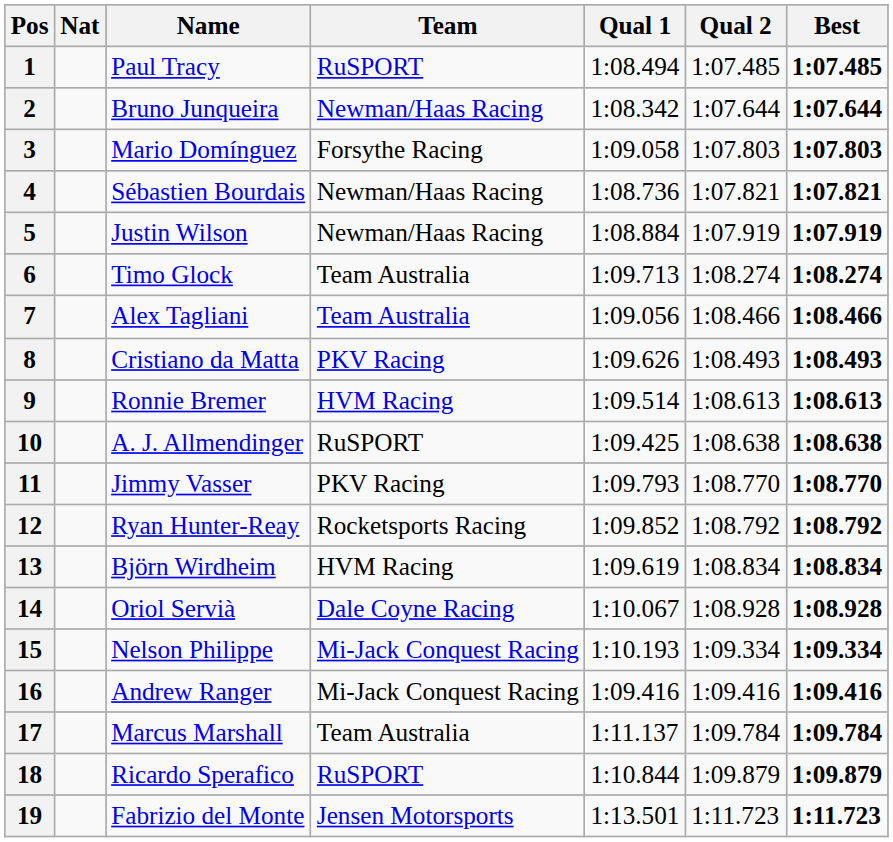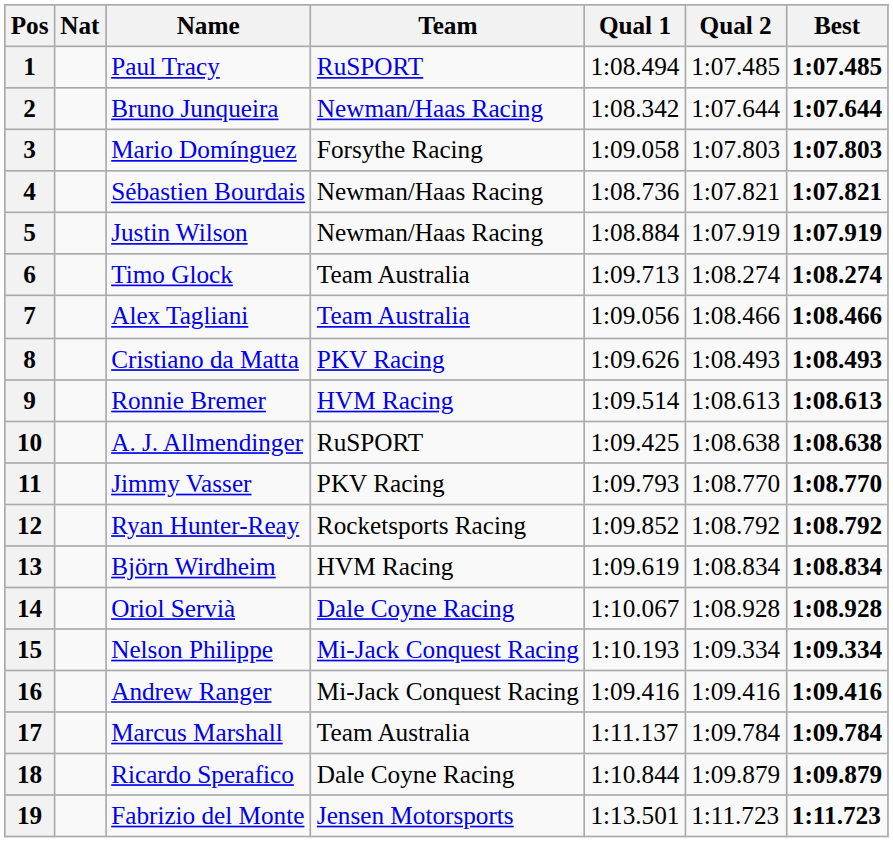 <table class="wikitable" style="font-size: 95%;">
 <tr>
 <th>Pos</th>
 <th>Nat</th>
 <th>Name</th>
 <th>Team</th>
 <th>Qual 1</th>
 <th>Qual 2</th>
 <th>Best</th>
 </tr>
 <tr>
 <th>1</th>
 <td></td>
 <td><a href='#'>Paul Tracy</a></td>
 <td><a href='#'>RuSPORT</a></td>
 <td>1:08.494</td>
 <td>1:07.485</td>
 <td><strong>1:07.485</strong></td>
 </tr>
 <tr>
 <th>2</th>
 <td></td>
 <td><a href='#'>Bruno Junqueira</a></td>
 <td><a href='#'>Newman/Haas Racing</a></td>
 <td>1:08.342</td>
 <td>1:07.644</td>
 <td><strong>1:07.644</strong></td>
 </tr>
 <tr>
 <th>3</th>
 <td></td>
 <td><a href='#'>Mario Domínguez</a></td>
 <td>Forsythe Racing</td>
 <td>1:09.058</td>
 <td>1:07.803</td>
 <td><strong>1:07.803</strong></td>
 </tr>
 <tr>
 <th>4</th>
 <td></td>
 <td><a href='#'>Sébastien Bourdais</a></td>
 <td>Newman/Haas Racing</td>
 <td>1:08.736</td>
 <td>1:07.821</td>
 <td><strong>1:07.821</strong></td>
 </tr>
 <tr>
 <th>5</th>
 <td></td>
 <td><a href='#'>Justin Wilson</a></td>
 <td>Newman/Haas Racing</td>
 <td>1:08.884</td>
 <td>1:07.919</td>
 <td><strong>1:07.919</strong></td>
 </tr>
 <tr>
 <th>6</th>
 <td></td>
 <td><a href='#'>Timo Glock</a></td>
 <td>Team Australia</td>
 <td>1:09.713</td>
 <td>1:08.274</td>
 <td><strong>1:08.274</strong></td>
 </tr>
 <tr>
 <th>7</th>
 <td></td>
 <td><a href='#'>Alex Tagliani</a></td>
 <td><a href='#'>Team Australia</a></td>
 <td>1:09.056</td>
 <td>1:08.466</td>
 <td><strong>1:08.466</strong></td>
 </tr>
 <tr>
 <th>8</th>
 <td></td>
 <td><a href='#'>Cristiano da Matta</a></td>
 <td><a href='#'>PKV Racing</a></td>
 <td>1:09.626</td>
 <td>1:08.493</td>
 <td><strong>1:08.493</strong></td>
 </tr>
 <tr>
 <th>9</th>
 <td></td>
 <td><a href='#'>Ronnie Bremer</a></td>
 <td><a href='#'>HVM Racing</a></td>
 <td>1:09.514</td>
 <td>1:08.613</td>
 <td><strong>1:08.613</strong></td>
 </tr>
 <tr>
 <th>10</th>
 <td></td>
 <td><a href='#'>A. J. Allmendinger</a></td>
 <td>RuSPORT</td>
 <td>1:09.425</td>
 <td>1:08.638</td>
 <td><strong>1:08.638</strong></td>
 </tr>
 <tr>
 <th>11</th>
 <td></td>
 <td><a href='#'>Jimmy Vasser</a></td>
 <td>PKV Racing</td>
 <td>1:09.793</td>
 <td>1:08.770</td>
 <td><strong>1:08.770</strong></td>
 </tr>
 <tr>
 <th>12</th>
 <td></td>
 <td><a href='#'>Ryan Hunter-Reay</a></td>
 <td>Rocketsports Racing</td>
 <td>1:09.852</td>
 <td>1:08.792</td>
 <td><strong>1:08.792</strong></td>
 </tr>
 <tr>
 <th>13</th>
 <td></td>
 <td><a href='#'>Björn Wirdheim</a></td>
 <td>HVM Racing</td>
 <td>1:09.619</td>
 <td>1:08.834</td>
 <td><strong>1:08.834</strong></td>
 </tr>
 <tr>
 <th>14</th>
 <td></td>
 <td><a href='#'>Oriol Servià</a></td>
 <td><a href='#'>Dale Coyne Racing</a></td>
 <td>1:10.067</td>
 <td>1:08.928</td>
 <td><strong>1:08.928</strong></td>
 </tr>
 <tr>
 <th>15</th>
 <td></td>
 <td><a href='#'>Nelson Philippe</a></td>
 <td><a href='#'>Mi-Jack Conquest Racing</a></td>
 <td>1:10.193</td>
 <td>1:09.334</td>
 <td><strong>1:09.334</strong></td>
 </tr>
 <tr>
 <th>16</th>
 <td></td>
 <td><a href='#'>Andrew Ranger</a></td>
 <td>Mi-Jack Conquest Racing</td>
 <td>1:09.416</td>
 <td>1:09.416</td>
 <td><strong>1:09.416</strong></td>
 </tr>
 <tr>
 <th>17</th>
 <td></td>
 <td><a href='#'>Marcus Marshall</a></td>
 <td>Team Australia</td>
 <td>1:11.137</td>
 <td>1:09.784</td>
 <td><strong>1:09.784</strong></td>
 </tr>
 <tr>
 <th>18</th>
 <td></td>
 <td><a href='#'>Ricardo Sperafico</a></td>
-<td><a href='#'>RuSPORT</a></td>
+<td>Dale Coyne Racing</td>
 <td>1:10.844</td>
 <td>1:09.879</td>
 <td><strong>1:09.879</strong></td>
 </tr>
 <tr>
 <th>19</th>
 <td></td>
 <td><a href='#'>Fabrizio del Monte</a></td>
 <td><a href='#'>Jensen Motorsports</a></td>
 <td>1:13.501</td>
 <td>1:11.723</td>
 <td><strong>1:11.723</strong></td>
 </tr>
 </table>
